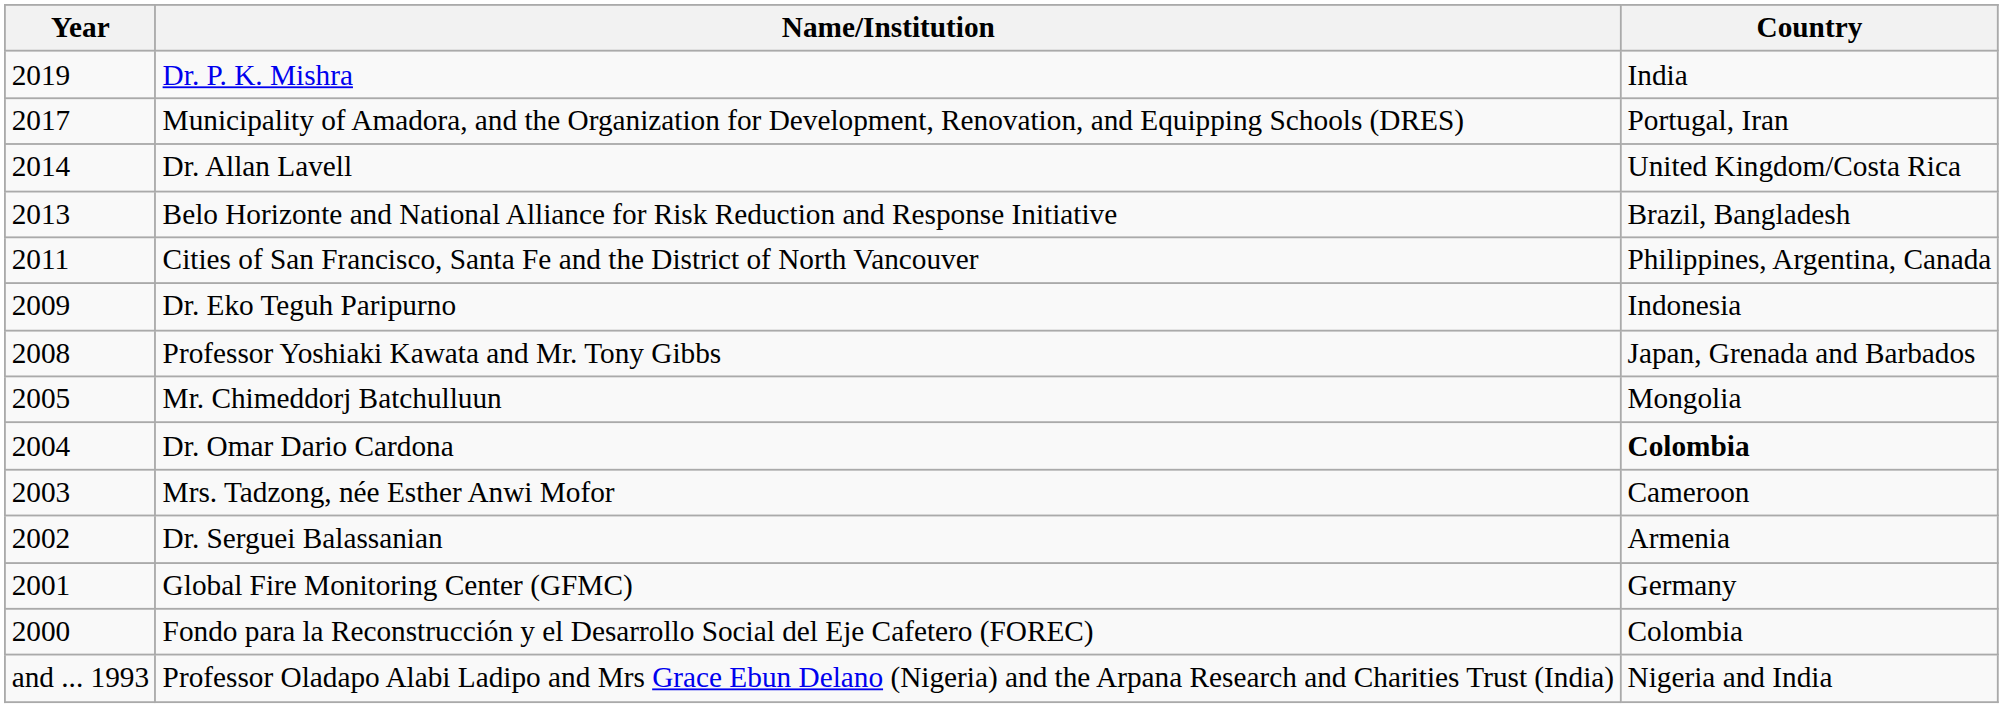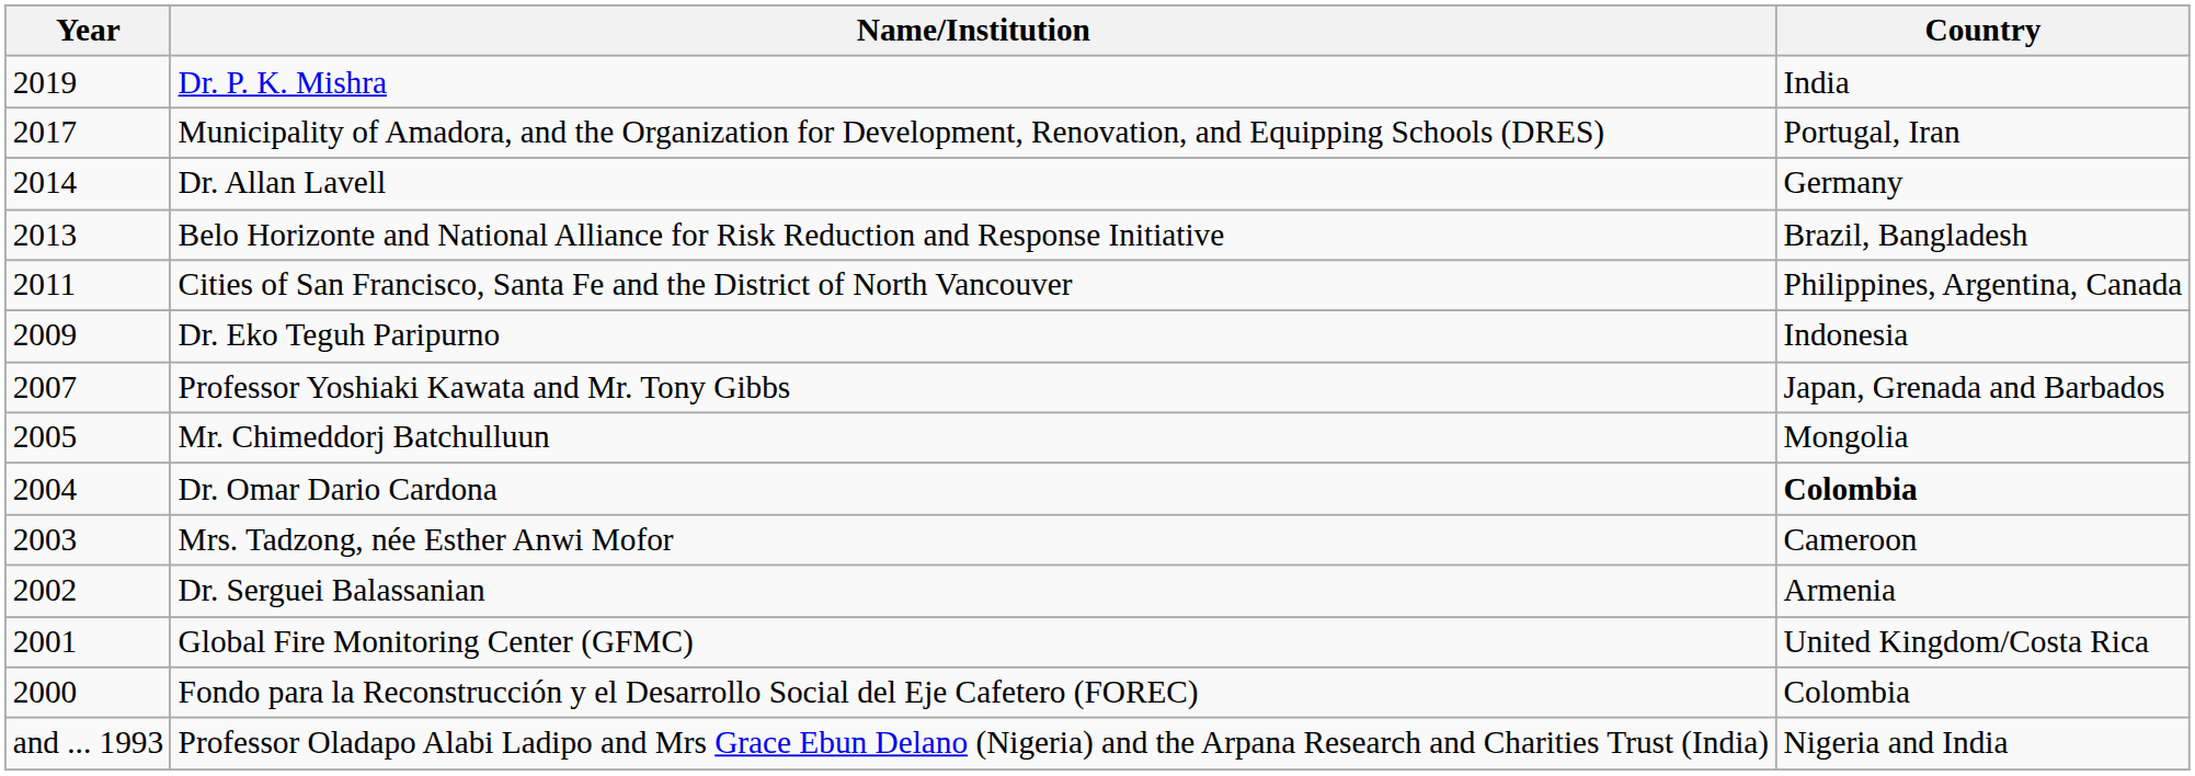 <table class="wikitable sortable">
 <tr>
 <th>Year</th>
 <th>Name/Institution</th>
 <th>Country</th>
 </tr>
 <tr>
 <td>2019</td>
 <td><a href='#'>Dr. P. K. Mishra</a></td>
 <td>India</td>
 </tr>
 <tr>
 <td>2017</td>
 <td>Municipality of Amadora, and the Organization for Development, Renovation, and Equipping Schools (DRES)</td>
 <td>Portugal, Iran</td>
 </tr>
 <tr>
 <td>2014</td>
 <td>Dr. Allan Lavell</td>
-<td>United Kingdom/Costa Rica</td>
+<td>Germany</td>
 </tr>
 <tr>
 <td>2013</td>
 <td>Belo Horizonte and National Alliance for Risk Reduction and Response Initiative</td>
 <td>Brazil, Bangladesh</td>
 </tr>
 <tr>
 <td>2011</td>
 <td>Cities of San Francisco, Santa Fe and the District of North Vancouver</td>
 <td>Philippines, Argentina, Canada</td>
 </tr>
 <tr>
 <td>2009</td>
 <td>Dr. Eko Teguh Paripurno</td>
 <td>Indonesia</td>
 </tr>
 <tr>
-<td>2008</td>
+<td>2007</td>
 <td>Professor Yoshiaki Kawata and Mr. Tony Gibbs</td>
 <td>Japan, Grenada and Barbados</td>
 </tr>
 <tr>
 <td>2005</td>
 <td>Mr. Chimeddorj Batchulluun</td>
 <td>Mongolia</td>
 </tr>
 <tr>
 <td>2004</td>
 <td>Dr. Omar Dario Cardona</td>
 <td><strong>Colombia</strong></td>
 </tr>
 <tr>
 <td>2003</td>
 <td>Mrs. Tadzong, née Esther Anwi Mofor</td>
 <td>Cameroon</td>
 </tr>
 <tr>
 <td>2002</td>
 <td>Dr. Serguei Balassanian</td>
 <td>Armenia</td>
 </tr>
 <tr>
 <td>2001</td>
 <td>Global Fire Monitoring Center (GFMC)</td>
-<td>Germany</td>
+<td>United Kingdom/Costa Rica</td>
 </tr>
 <tr>
 <td>2000</td>
 <td>Fondo para la Reconstrucción y el Desarrollo Social del Eje Cafetero (FOREC)</td>
 <td>Colombia</td>
 </tr>
 <tr>
 <td>and ... 1993</td>
 <td>Professor Oladapo Alabi Ladipo and Mrs <a href='#'>Grace Ebun Delano</a> (Nigeria) and the Arpana Research and Charities Trust (India)</td>
 <td>Nigeria and India</td>
 </tr>
 </table>
